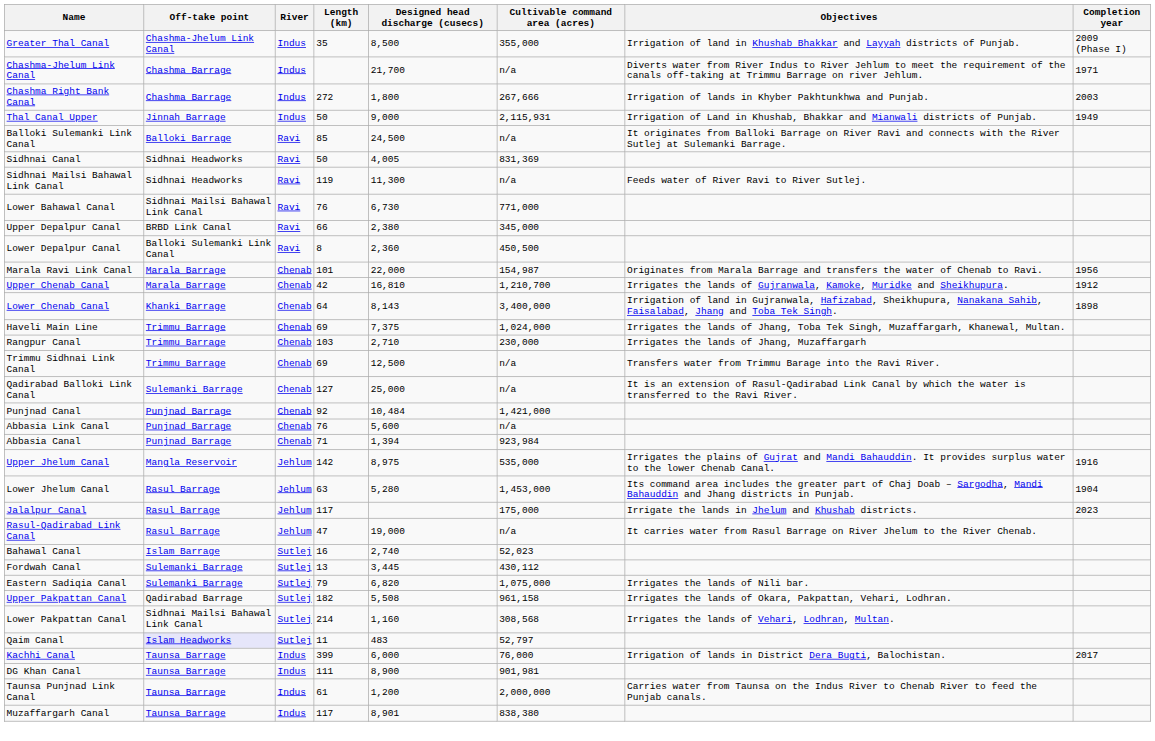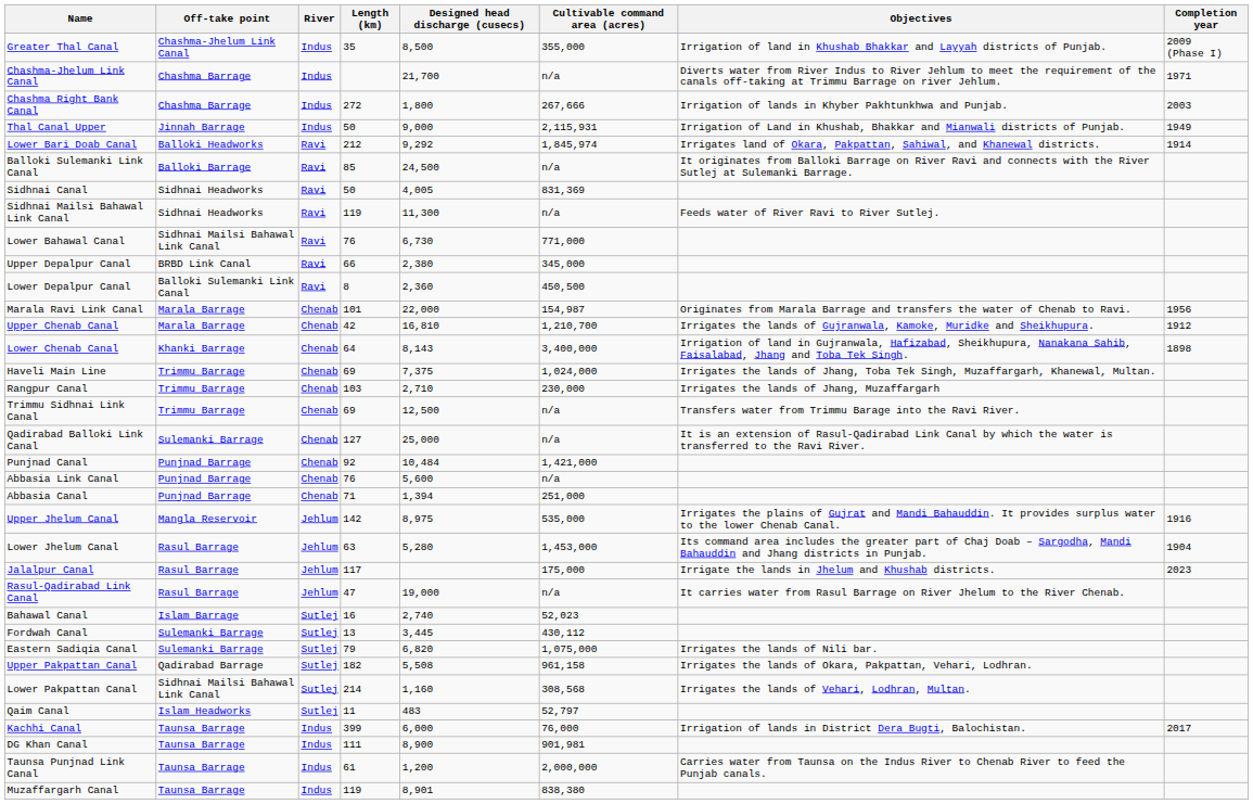 <table class="wikitable">
 <tr>
 <th>Name</th>
 <th>Off-take point</th>
 <th>River</th>
 <th>Length (km)</th>
 <th>Designed head discharge (cusecs)</th>
 <th>Cultivable command area (acres)</th>
 <th>Objectives</th>
 <th>Completion year</th>
 </tr>
 <tr>
 <td style="text-align:left"><a href='#'>Greater Thal Canal</a></td>
 <td><a href='#'>Chashma-Jhelum Link Canal</a></td>
 <td><a href='#'>Indus</a></td>
 <td>35</td>
 <td>8,500</td>
 <td>355,000</td>
 <td>Irrigation of land in <a href='#'>Khushab Bhakkar</a> and <a href='#'>Layyah</a> districts of Punjab.</td>
 <td>2009<br>(Phase I)</td>
 </tr>
 <tr>
 <td><a href='#'>Chashma-Jhelum Link Canal</a></td>
 <td><a href='#'>Chashma Barrage</a></td>
 <td><a href='#'>Indus</a></td>
 <td></td>
 <td>21,700</td>
 <td>n/a</td>
 <td>Diverts water from River Indus to River Jehlum to meet the requirement of the canals off-taking at Trimmu Barrage on river Jehlum.</td>
 <td>1971</td>
 </tr>
 <tr>
 <td style="text-align:left"><a href='#'>Chashma Right Bank Canal</a></td>
 <td><a href='#'>Chashma Barrage</a></td>
 <td><a href='#'>Indus</a></td>
 <td>272</td>
 <td>1,800</td>
 <td>267,666</td>
 <td>Irrigation of lands in Khyber Pakhtunkhwa and Punjab.</td>
 <td>2003</td>
 </tr>
 <tr>
 <td><a href='#'>Thal Canal Upper</a></td>
 <td><a href='#'>Jinnah Barrage</a></td>
 <td><a href='#'>Indus</a></td>
 <td>50</td>
 <td>9,000</td>
 <td>2,115,931</td>
 <td>Irrigation of Land in Khushab, Bhakkar and <a href='#'>Mianwali</a> districts of Punjab.</td>
 <td>1949</td>
+</tr>
+<tr>
+<td><a href='#'>Lower Bari Doab Canal</a></td>
+<td><a href='#'>Balloki Headworks</a></td>
+<td><a href='#'>Ravi</a></td>
+<td>212</td>
+<td>9,292</td>
+<td>1,845,974</td>
+<td>Irrigates land of <a href='#'>Okara</a>, <a href='#'>Pakpattan</a>, <a href='#'>Sahiwal</a>, and <a href='#'>Khanewal</a> districts.</td>
+<td>1914</td>
 </tr>
 <tr>
 <td>Balloki Sulemanki Link Canal</td>
 <td><a href='#'>Balloki Barrage</a></td>
 <td><a href='#'>Ravi</a></td>
 <td>85</td>
 <td>24,500</td>
 <td>n/a</td>
 <td>It originates from Balloki Barrage on River Ravi and connects with the River Sutlej at Sulemanki Barrage.</td>
 <td></td>
 </tr>
 <tr>
 <td>Sidhnai Canal</td>
 <td>Sidhnai Headworks</td>
 <td><a href='#'>Ravi</a></td>
 <td>50</td>
 <td>4,005</td>
 <td>831,369</td>
 <td></td>
 <td></td>
 </tr>
 <tr>
 <td>Sidhnai Mailsi Bahawal Link Canal</td>
 <td>Sidhnai Headworks</td>
 <td><a href='#'>Ravi</a></td>
 <td>119</td>
 <td>11,300</td>
 <td>n/a</td>
 <td>Feeds water of River Ravi to River Sutlej.</td>
 <td></td>
 </tr>
 <tr>
 <td>Lower Bahawal Canal</td>
 <td>Sidhnai Mailsi Bahawal Link Canal</td>
 <td><a href='#'>Ravi</a></td>
 <td>76</td>
 <td>6,730</td>
 <td>771,000</td>
 <td></td>
 <td></td>
 </tr>
 <tr>
 <td>Upper Depalpur Canal</td>
 <td>BRBD Link Canal</td>
 <td><a href='#'>Ravi</a></td>
 <td>66</td>
 <td>2,380</td>
 <td>345,000</td>
 <td></td>
 <td></td>
 </tr>
 <tr>
 <td>Lower Depalpur Canal</td>
 <td>Balloki Sulemanki Link Canal</td>
 <td><a href='#'>Ravi</a></td>
 <td>8</td>
 <td>2,360</td>
 <td>450,500</td>
 <td></td>
 <td></td>
 </tr>
 <tr>
 <td>Marala Ravi Link Canal</td>
 <td><a href='#'>Marala Barrage</a></td>
 <td><a href='#'>Chenab</a></td>
 <td>101</td>
 <td>22,000</td>
 <td>154,987</td>
 <td>Originates from Marala Barrage and transfers the water of Chenab to Ravi.</td>
 <td>1956</td>
 </tr>
 <tr>
 <td><a href='#'>Upper Chenab Canal</a></td>
 <td><a href='#'>Marala Barrage</a></td>
 <td><a href='#'>Chenab</a></td>
 <td>42</td>
 <td>16,810</td>
 <td>1,210,700</td>
 <td>Irrigates the lands of <a href='#'>Gujranwala</a>, <a href='#'>Kamoke</a>, <a href='#'>Muridke</a> and <a href='#'>Sheikhupura</a>.</td>
 <td>1912</td>
 </tr>
 <tr>
 <td><a href='#'>Lower Chenab Canal</a></td>
 <td><a href='#'>Khanki Barrage</a></td>
 <td><a href='#'>Chenab</a></td>
 <td>64</td>
 <td>8,143</td>
 <td>3,400,000</td>
 <td>Irrigation of land in Gujranwala, <a href='#'>Hafizabad</a>, Sheikhupura, <a href='#'>Nanakana Sahib</a>, <a href='#'>Faisalabad</a>, <a href='#'>Jhang</a> and <a href='#'>Toba Tek Singh</a>.</td>
 <td>1898</td>
 </tr>
 <tr>
 <td>Haveli Main Line</td>
 <td><a href='#'>Trimmu Barrage</a></td>
 <td><a href='#'>Chenab</a></td>
 <td>69</td>
 <td>7,375</td>
 <td>1,024,000</td>
 <td>Irrigates the lands of Jhang, Toba Tek Singh, Muzaffargarh, Khanewal, Multan.</td>
 <td></td>
 </tr>
 <tr>
 <td>Rangpur Canal</td>
 <td><a href='#'>Trimmu Barrage</a></td>
 <td><a href='#'>Chenab</a></td>
 <td>103</td>
 <td>2,710</td>
 <td>230,000</td>
 <td>Irrigates the lands of Jhang, Muzaffargarh</td>
 <td></td>
 </tr>
 <tr>
 <td>Trimmu Sidhnai Link Canal</td>
 <td><a href='#'>Trimmu Barrage</a></td>
 <td><a href='#'>Chenab</a></td>
 <td>69</td>
 <td>12,500</td>
 <td>n/a</td>
 <td>Transfers water from Trimmu Barage into the Ravi River.</td>
 <td></td>
 </tr>
 <tr>
 <td>Qadirabad Balloki Link Canal</td>
 <td><a href='#'>Sulemanki Barrage</a></td>
 <td><a href='#'>Chenab</a></td>
 <td>127</td>
 <td>25,000</td>
 <td>n/a</td>
 <td>It is an extension of Rasul-Qadirabad Link Canal by which the water is transferred to the Ravi River.</td>
 <td></td>
 </tr>
 <tr>
 <td>Punjnad Canal</td>
 <td><a href='#'>Punjnad Barrage</a></td>
 <td><a href='#'>Chenab</a></td>
 <td>92</td>
 <td>10,484</td>
 <td>1,421,000</td>
 <td></td>
 <td></td>
 </tr>
 <tr>
 <td>Abbasia Link Canal</td>
 <td><a href='#'>Punjnad Barrage</a></td>
 <td><a href='#'>Chenab</a></td>
 <td>76</td>
 <td>5,600</td>
 <td>n/a</td>
 <td></td>
 <td></td>
 </tr>
 <tr>
 <td>Abbasia Canal</td>
 <td><a href='#'>Punjnad Barrage</a></td>
 <td><a href='#'>Chenab</a></td>
 <td>71</td>
 <td>1,394</td>
-<td>923,984</td>
+<td>251,000</td>
 <td></td>
 <td></td>
 </tr>
 <tr>
 <td><a href='#'>Upper Jhelum Canal</a></td>
 <td><a href='#'>Mangla Reservoir</a></td>
 <td><a href='#'>Jehlum</a></td>
 <td>142</td>
 <td>8,975</td>
 <td>535,000</td>
 <td>Irrigates the plains of <a href='#'>Gujrat</a> and <a href='#'>Mandi Bahauddin</a>. It provides surplus water to the lower Chenab Canal.</td>
 <td>1916</td>
 </tr>
 <tr>
 <td>Lower Jhelum Canal</td>
 <td><a href='#'>Rasul Barrage</a></td>
 <td><a href='#'>Jehlum</a></td>
 <td>63</td>
 <td>5,280</td>
 <td>1,453,000</td>
 <td>Its command area includes the greater part of Chaj Doab – <a href='#'>Sargodha</a>, <a href='#'>Mandi Bahauddin</a> and Jhang districts in Punjab.</td>
 <td>1904</td>
 </tr>
 <tr>
 <td><a href='#'>Jalalpur Canal</a></td>
 <td><a href='#'>Rasul Barrage</a></td>
 <td><a href='#'>Jehlum</a></td>
 <td>117</td>
 <td></td>
 <td>175,000</td>
 <td>Irrigate the lands in <a href='#'>Jhelum</a> and <a href='#'>Khushab</a> districts.</td>
 <td>2023</td>
 </tr>
 <tr>
 <td><a href='#'>Rasul-Qadirabad Link Canal</a></td>
 <td><a href='#'>Rasul Barrage</a></td>
 <td><a href='#'>Jehlum</a></td>
 <td>47</td>
 <td>19,000</td>
 <td>n/a</td>
 <td>It carries water from Rasul Barrage on River Jhelum to the River Chenab.</td>
 <td></td>
 </tr>
 <tr>
 <td>Bahawal Canal</td>
 <td><a href='#'>Islam Barrage</a></td>
 <td><a href='#'>Sutlej</a></td>
 <td>16</td>
 <td>2,740</td>
 <td>52,023</td>
 <td></td>
 <td></td>
 </tr>
 <tr>
 <td>Fordwah Canal</td>
 <td><a href='#'>Sulemanki Barrage</a></td>
 <td><a href='#'>Sutlej</a></td>
 <td>13</td>
 <td>3,445</td>
 <td>430,112</td>
 <td></td>
 <td></td>
 </tr>
 <tr>
 <td>Eastern Sadiqia Canal</td>
 <td><a href='#'>Sulemanki Barrage</a></td>
 <td><a href='#'>Sutlej</a></td>
 <td>79</td>
 <td>6,820</td>
 <td>1,075,000</td>
 <td>Irrigates the lands of Nili bar.</td>
 <td></td>
 </tr>
 <tr>
 <td><a href='#'>Upper Pakpattan Canal</a></td>
 <td>Qadirabad Barrage</td>
 <td><a href='#'>Sutlej</a></td>
 <td>182</td>
 <td>5,508</td>
 <td>961,158</td>
 <td>Irrigates the lands of Okara, Pakpattan, Vehari, Lodhran.</td>
 <td></td>
 </tr>
 <tr>
 <td>Lower Pakpattan Canal</td>
 <td>Sidhnai Mailsi Bahawal Link Canal</td>
 <td><a href='#'>Sutlej</a></td>
 <td>214</td>
 <td>1,160</td>
 <td>308,568</td>
 <td>Irrigates the lands of <a href='#'>Vehari</a>, <a href='#'>Lodhran</a>, <a href='#'>Multan</a>.</td>
 <td></td>
 </tr>
 <tr>
 <td>Qaim Canal</td>
-<td style="background: lavender;"><a href='#'>Islam Headworks</a></td>
+<td><a href='#'>Islam Headworks</a></td>
 <td><a href='#'>Sutlej</a></td>
 <td>11</td>
 <td>483</td>
 <td>52,797</td>
 <td></td>
 <td></td>
 </tr>
 <tr>
 <td style="text-align:left"><a href='#'>Kachhi Canal</a></td>
 <td><a href='#'>Taunsa Barrage</a></td>
 <td><a href='#'>Indus</a></td>
 <td>399</td>
 <td>6,000</td>
 <td>76,000</td>
 <td>Irrigation of lands in District <a href='#'>Dera Bugti</a>, Balochistan.</td>
 <td>2017</td>
 </tr>
 <tr>
 <td>DG Khan Canal</td>
 <td><a href='#'>Taunsa Barrage</a></td>
 <td><a href='#'>Indus</a></td>
 <td>111</td>
 <td>8,900</td>
 <td>901,981</td>
 <td></td>
 <td></td>
 </tr>
 <tr>
 <td>Taunsa Punjnad Link Canal</td>
 <td><a href='#'>Taunsa Barrage</a></td>
 <td><a href='#'>Indus</a></td>
 <td>61</td>
 <td>1,200</td>
 <td>2,000,000</td>
 <td>Carries water from Taunsa on the Indus River to Chenab River to feed the Punjab canals.</td>
 <td></td>
 </tr>
 <tr>
 <td>Muzaffargarh Canal</td>
 <td><a href='#'>Taunsa Barrage</a></td>
 <td><a href='#'>Indus</a></td>
-<td>117</td>
+<td>119</td>
 <td>8,901</td>
 <td>838,380</td>
 <td></td>
 <td></td>
 </tr>
 </table>
